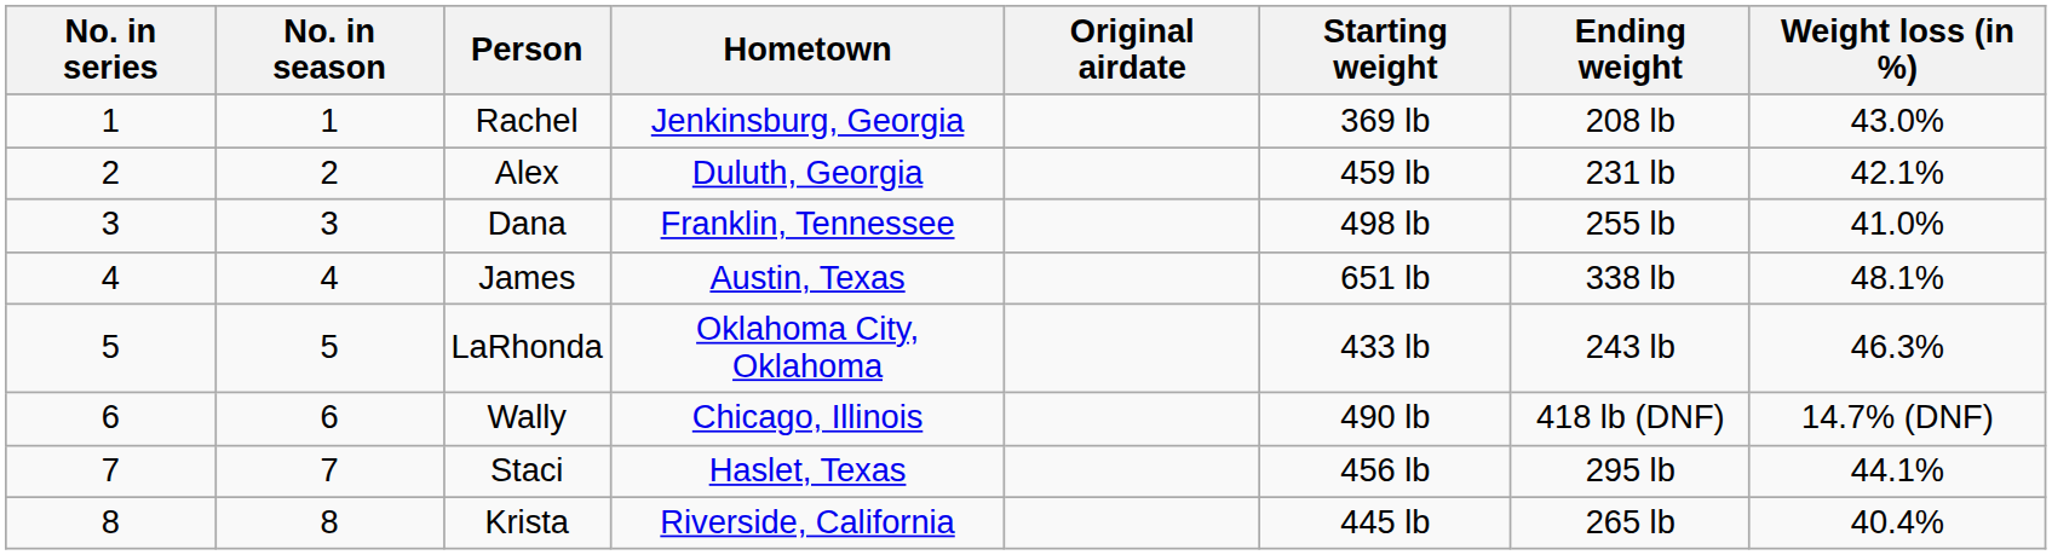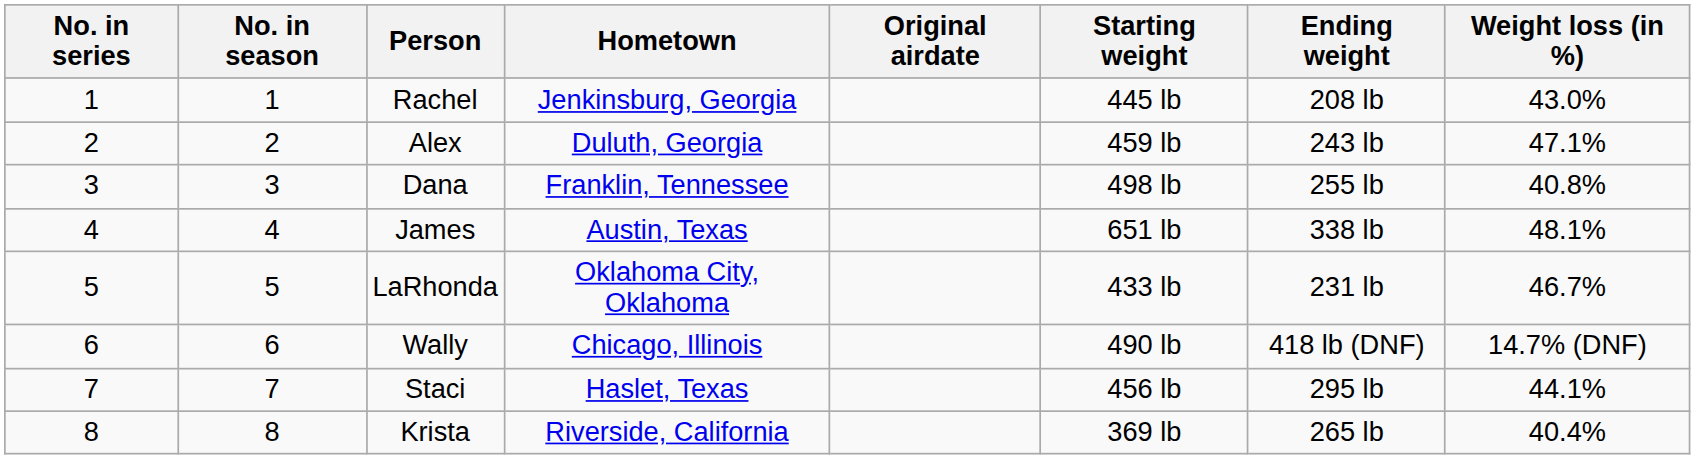 <table class="wikitable" style="width: 50%; text-align: center">
 <tr>
 <th>No. in series</th>
 <th>No. in season</th>
 <th>Person</th>
 <th>Hometown</th>
 <th>Original airdate</th>
 <th>Starting weight</th>
 <th>Ending weight</th>
 <th>Weight loss (in %)</th>
 </tr>
 <tr>
 <td>1</td>
 <td>1</td>
 <td>Rachel</td>
 <td><a href='#'>Jenkinsburg, Georgia</a></td>
 <td></td>
-<td>369 lb</td>
+<td>445 lb</td>
 <td>208 lb</td>
 <td>43.0%</td>
 </tr>
 <tr>
 <td>2</td>
 <td>2</td>
 <td>Alex</td>
 <td><a href='#'>Duluth, Georgia</a></td>
 <td></td>
 <td>459 lb</td>
-<td>231 lb</td>
-<td>42.1%</td>
+<td>243 lb</td>
+<td>47.1%</td>
 </tr>
 <tr>
 <td>3</td>
 <td>3</td>
 <td>Dana</td>
 <td><a href='#'>Franklin, Tennessee</a></td>
 <td></td>
 <td>498 lb</td>
 <td>255 lb</td>
-<td>41.0%</td>
+<td>40.8%</td>
 </tr>
 <tr>
 <td>4</td>
 <td>4</td>
 <td>James</td>
 <td><a href='#'>Austin, Texas</a></td>
 <td></td>
 <td>651 lb</td>
 <td>338 lb</td>
 <td>48.1%</td>
 </tr>
 <tr>
 <td>5</td>
 <td>5</td>
 <td>LaRhonda</td>
 <td><a href='#'>Oklahoma City, Oklahoma</a></td>
 <td></td>
 <td>433 lb</td>
-<td>243 lb</td>
-<td>46.3%</td>
+<td>231 lb</td>
+<td>46.7%</td>
 </tr>
 <tr>
 <td>6</td>
 <td>6</td>
 <td>Wally</td>
 <td><a href='#'>Chicago, Illinois</a></td>
 <td></td>
 <td>490 lb</td>
 <td>418 lb (DNF)</td>
 <td>14.7% (DNF)</td>
 </tr>
 <tr>
 <td>7</td>
 <td>7</td>
 <td>Staci</td>
 <td><a href='#'>Haslet, Texas</a></td>
 <td></td>
 <td>456 lb</td>
 <td>295 lb</td>
 <td>44.1%</td>
 </tr>
 <tr>
 <td>8</td>
 <td>8</td>
 <td>Krista</td>
 <td><a href='#'>Riverside, California</a></td>
 <td></td>
-<td>445 lb</td>
+<td>369 lb</td>
 <td>265 lb</td>
 <td>40.4%</td>
 </tr>
 </table>
